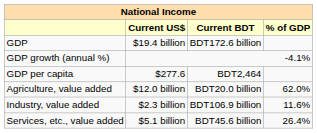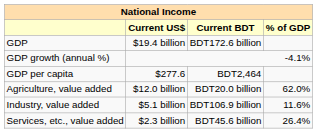 <table class="wikitable">
 <tr>
 <th colspan="4" style="background: #ffdead;">National Income</th>
 </tr>
 <tr>
 <th style="background: #ffffcd;"></th>
 <th style="background: #ffffcd;">Current US$</th>
 <th style="background: #ffffcd;">Current BDT</th>
 <th style="background: #ffffcd;">% of GDP</th>
 </tr>
 <tr>
 <td>GDP</td>
 <td style="text-align: right;">$19.4 billion</td>
 <td style="text-align: right;">BDT172.6 billion</td>
 <td style="text-align: right;"></td>
 </tr>
 <tr>
 <td>GDP growth (annual %)</td>
 <td colspan="3"  style="text-align: right;">-4.1%</td>
 </tr>
 <tr>
 <td>GDP per capita</td>
 <td style="text-align: right;">$277.6</td>
 <td style="text-align: right;">BDT2,464</td>
 <td style="text-align: right;"></td>
 </tr>
 <tr>
 <td>Agriculture, value added</td>
 <td style="text-align: right;">$12.0 billion</td>
 <td style="text-align: right;">BDT20.0 billion</td>
 <td style="text-align: right;">62.0%</td>
 </tr>
 <tr>
 <td>Industry, value added</td>
-<td style="text-align: right;">$2.3 billion</td>
+<td style="text-align: right;">$5.1 billion</td>
 <td style="text-align: right;">BDT106.9 billion</td>
 <td style="text-align: right;">11.6%</td>
 </tr>
 <tr>
 <td>Services, etc., value added</td>
-<td style="text-align: right;">$5.1 billion</td>
+<td style="text-align: right;">$2.3 billion</td>
 <td style="text-align: right;">BDT45.6 billion</td>
 <td style="text-align: right;">26.4%</td>
 </tr>
 </table>
